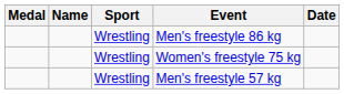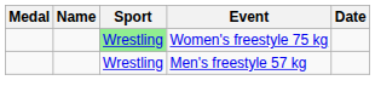 <table class="wikitable sortable" style="font-size: 95%">
 <tr>
 <th>Medal</th>
 <th>Name</th>
 <th>Sport</th>
 <th>Event</th>
 <th>Date</th>
 </tr>
 <tr>
 <td></td>
 <td></td>
-<td><a href='#'>Wrestling</a></td>
-<td><a href='#'>Men's freestyle 86 kg</a></td>
-<td></td>
-</tr>
-<tr>
-<td></td>
-<td></td>
-<td><a href='#'>Wrestling</a></td>
+<td style="background: lightgreen;"><a href='#'>Wrestling</a></td>
 <td><a href='#'>Women's freestyle 75 kg</a></td>
 <td></td>
 </tr>
 <tr>
 <td></td>
 <td></td>
 <td><a href='#'>Wrestling</a></td>
 <td><a href='#'>Men's freestyle 57 kg</a></td>
 <td></td>
 </tr>
 </table>
